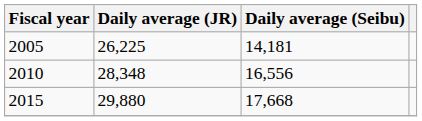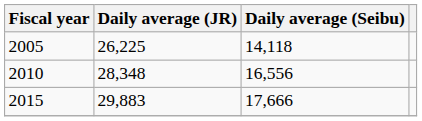 <table class="wikitable">
 <tr>
 <th>Fiscal year</th>
 <th>Daily average (JR)</th>
 <th>Daily average (Seibu)</th>
 <th></th>
 </tr>
 <tr>
 <td>2005</td>
 <td>26,225</td>
-<td>14,181</td>
+<td>14,118</td>
 <td></td>
 </tr>
 <tr>
 <td>2010</td>
 <td>28,348</td>
 <td>16,556</td>
 <td></td>
 </tr>
 <tr>
 <td>2015</td>
-<td>29,880</td>
-<td>17,668</td>
+<td>29,883</td>
+<td>17,666</td>
 <td></td>
 </tr>
 <tr>
 </tr>
 </table>
